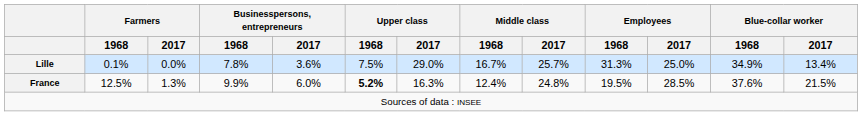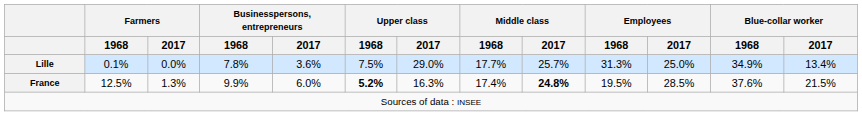 <table class="wikitable" style="margin:1em auto; font-size:90%; width:90%; border:0; text-align:center; line-height:120%;">
 <tr>
 <th style=" width:100px;"> </th>
 <th colspan="2"><small>Farmers</small></th>
 <th colspan="2"><small>Businesspersons,<br> entrepreneurs</small></th>
 <th colspan="2"><small>Upper class</small></th>
 <th colspan="2"><small>Middle class</small></th>
 <th colspan="2"><small>Employees</small></th>
 <th colspan="2"><small>Blue-collar worker</small></th>
 </tr>
 <tr>
 <th></th>
 <th>1968</th>
 <th>2017</th>
 <th>1968</th>
 <th>2017</th>
 <th>1968</th>
 <th>2017</th>
 <th>1968</th>
 <th>2017</th>
 <th>1968</th>
 <th>2017</th>
 <th>1968</th>
 <th>2017</th>
 </tr>
 <tr style="background:#d1e8ff; color:#000;">
 <th><small>Lille</small></th>
 <td>0.1%</td>
 <td>0.0%</td>
 <td>7.8%</td>
 <td>3.6%</td>
 <td>7.5%</td>
 <td>29.0%</td>
-<td>16.7%</td>
+<td>17.7%</td>
 <td>25.7%</td>
 <td>31.3%</td>
 <td>25.0%</td>
 <td>34.9%</td>
 <td>13.4%</td>
 </tr>
 <tr>
 <th style=" height:16px;"><small>France</small></th>
 <td>12.5%</td>
 <td>1.3%</td>
 <td>9.9%</td>
 <td>6.0%</td>
 <td><strong>5.2%</strong></td>
 <td>16.3%</td>
-<td>12.4%</td>
-<td>24.8%</td>
+<td>17.4%</td>
+<td><strong>24.8%</strong></td>
 <td>19.5%</td>
 <td>28.5%</td>
 <td>37.6%</td>
 <td>21.5%</td>
 </tr>
 <tr>
 <td colspan="13" style="font-size:90%;">Sources of data : <small>INSEE</small></td>
 </tr>
 </table>
